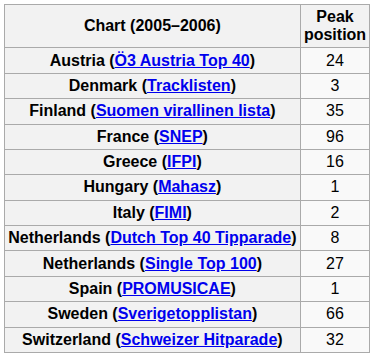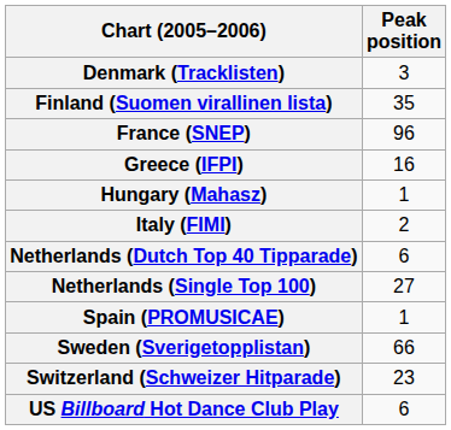 <table class="wikitable plainrowheaders sortable" style="text-align:center">
 <tr>
 <th scope="col">Chart (2005–2006)</th>
 <th scope="col">Peak<br>position</th>
-</tr>
-<tr>
-<th scope="row">Austria (<a href='#'>Ö3 Austria Top 40</a>)</th>
-<td>24</td>
 </tr>
 <tr>
 </tr>
 <tr>
 </tr>
 <tr>
 <th scope="row">Denmark (<a href='#'>Tracklisten</a>)</th>
 <td>3</td>
 </tr>
 <tr>
 <th scope="row">Finland (<a href='#'>Suomen virallinen lista</a>)</th>
 <td>35</td>
 </tr>
 <tr>
 <th scope="row">France (<a href='#'>SNEP</a>)</th>
 <td>96</td>
 </tr>
 <tr>
 </tr>
 <tr>
 <th scope="row">Greece (<a href='#'>IFPI</a>)</th>
 <td>16</td>
 </tr>
 <tr>
 <th scope="row">Hungary (<a href='#'>Mahasz</a>)</th>
 <td>1</td>
 </tr>
 <tr>
 <th scope="row">Italy (<a href='#'>FIMI</a>)</th>
 <td>2</td>
 </tr>
 <tr>
 <th scope="row">Netherlands (<a href='#'>Dutch Top 40 Tipparade</a>)</th>
-<td>8</td>
+<td>6</td>
 </tr>
 <tr>
 <th scope="row">Netherlands (<a href='#'>Single Top 100</a>)</th>
 <td>27</td>
 </tr>
 <tr>
 <th scope="row">Spain (<a href='#'>PROMUSICAE</a>)</th>
 <td>1</td>
 </tr>
 <tr>
 <th scope="row">Sweden (<a href='#'>Sverigetopplistan</a>)</th>
 <td>66</td>
 </tr>
 <tr>
 <th scope="row">Switzerland (<a href='#'>Schweizer Hitparade</a>)</th>
-<td>32</td>
+<td>23</td>
 </tr>
 <tr>
 </tr>
+<tr>
+<th scope="row">US <a href='#'><em>Billboard</em> Hot Dance Club Play</a></th>
+<td>6</td>
+</tr>
 </table>
